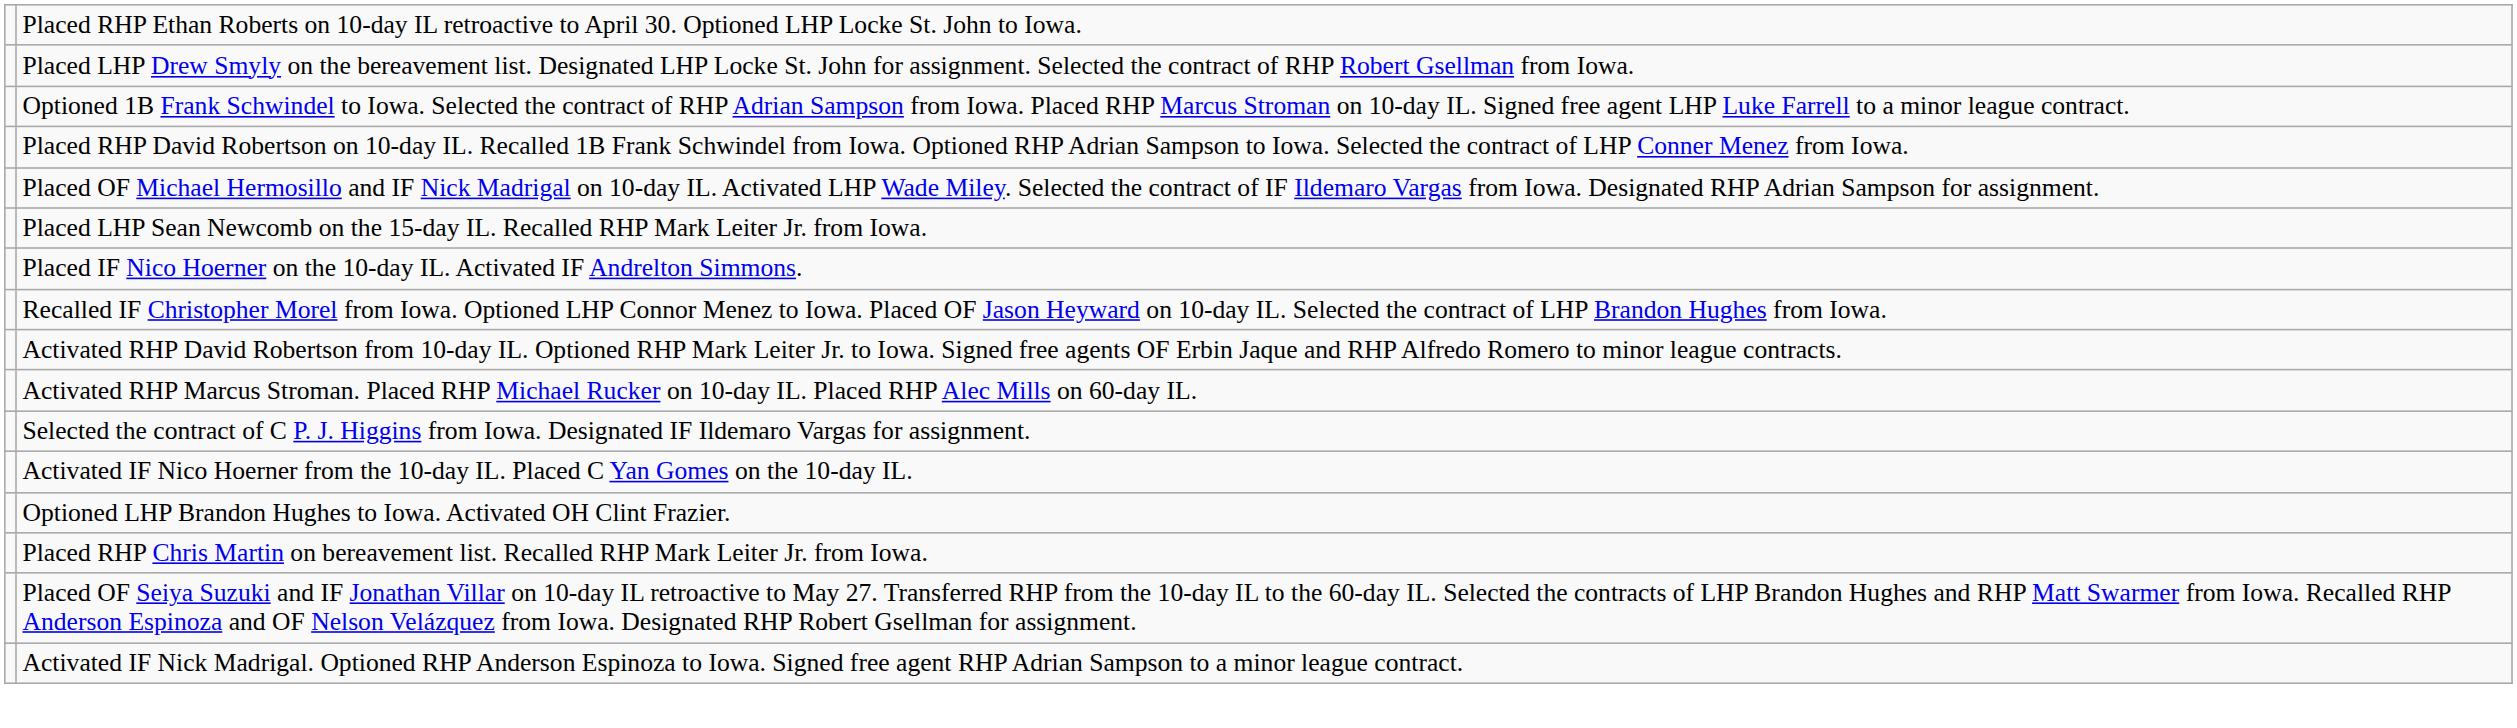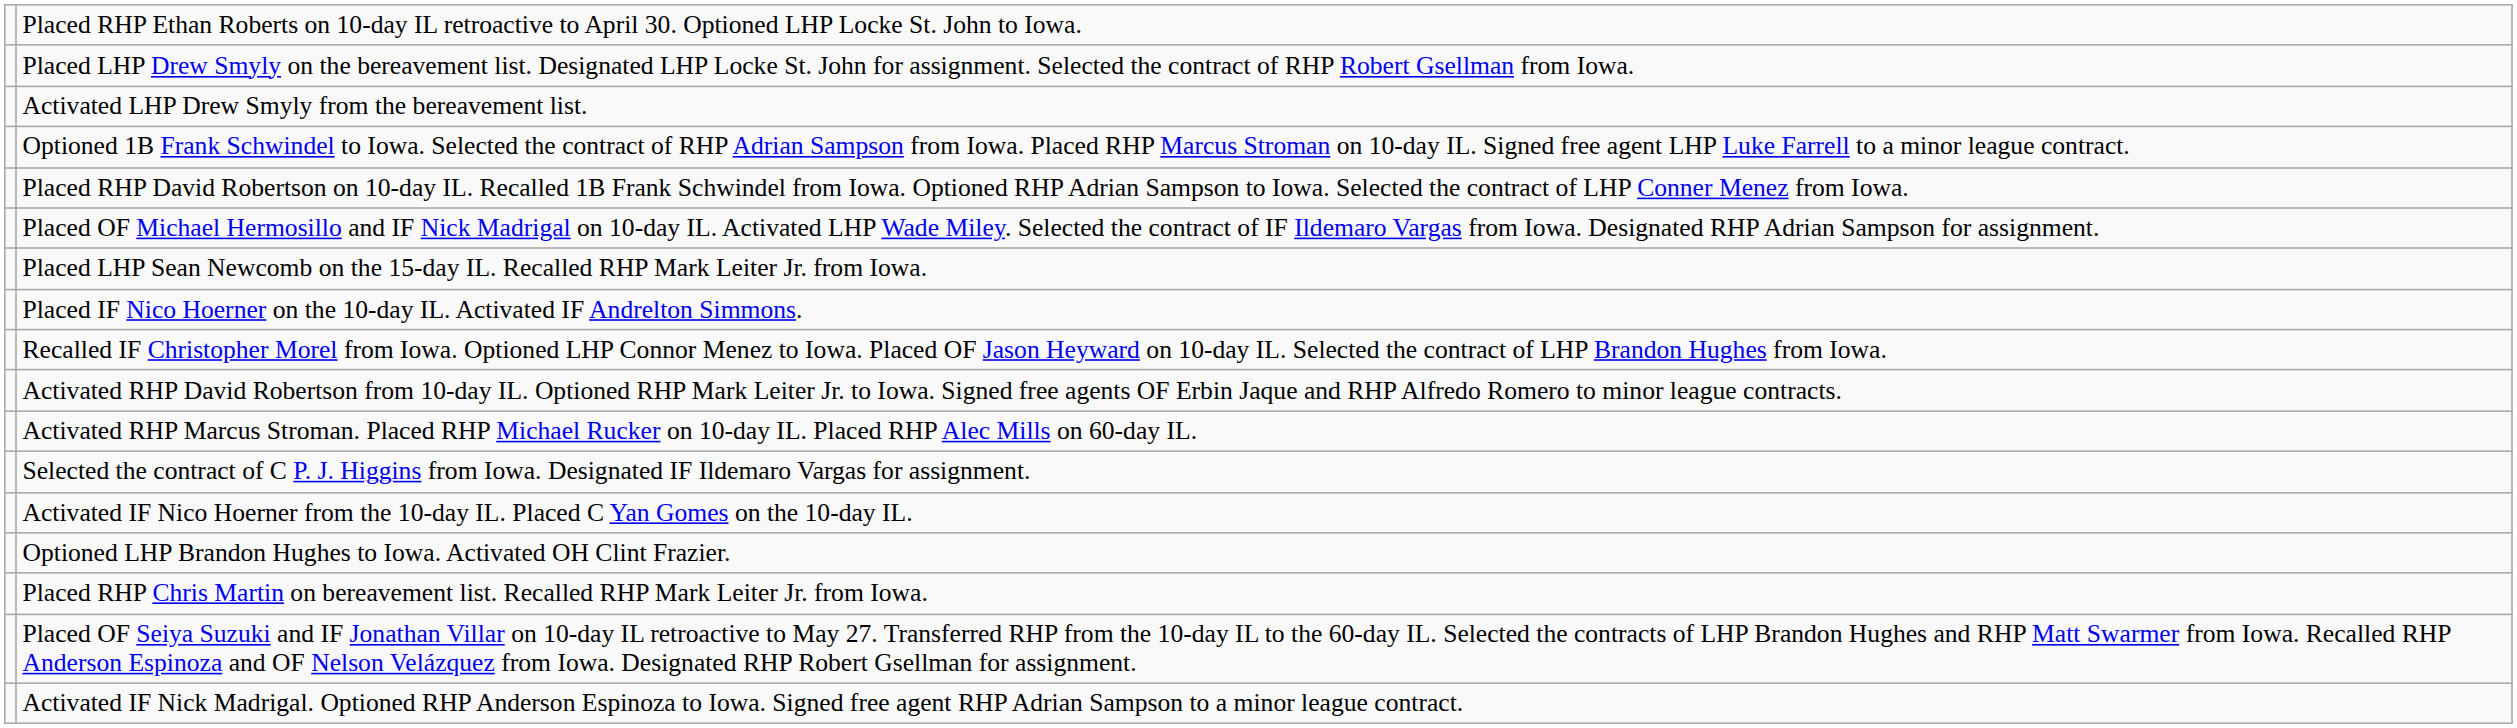 <table class="wikitable">
 <tr>
 <td></td>
 <td>Placed RHP Ethan Roberts on 10-day IL retroactive to April 30. Optioned LHP Locke St. John to Iowa.</td>
 </tr>
 <tr>
 <td></td>
 <td>Placed LHP <a href='#'>Drew Smyly</a> on the bereavement list. Designated LHP Locke St. John for assignment. Selected the contract of RHP <a href='#'>Robert Gsellman</a> from Iowa.</td>
+</tr>
+<tr>
+<td></td>
+<td>Activated LHP Drew Smyly from the bereavement list.</td>
 </tr>
 <tr>
 <td></td>
 <td>Optioned 1B <a href='#'>Frank Schwindel</a> to Iowa. Selected the contract of RHP <a href='#'>Adrian Sampson</a> from Iowa. Placed RHP <a href='#'>Marcus Stroman</a> on 10-day IL. Signed free agent LHP <a href='#'>Luke Farrell</a> to a minor league contract.</td>
 </tr>
 <tr>
 <td></td>
 <td>Placed RHP David Robertson on 10-day IL. Recalled 1B Frank Schwindel from Iowa. Optioned RHP Adrian Sampson to Iowa. Selected the contract of LHP <a href='#'>Conner Menez</a> from Iowa.</td>
 </tr>
 <tr>
 <td></td>
 <td>Placed OF <a href='#'>Michael Hermosillo</a> and IF <a href='#'>Nick Madrigal</a> on 10-day IL. Activated LHP <a href='#'>Wade Miley</a>. Selected the contract of IF <a href='#'>Ildemaro Vargas</a> from Iowa. Designated RHP Adrian Sampson for assignment.</td>
 </tr>
 <tr>
 <td></td>
 <td>Placed LHP Sean Newcomb on the 15-day IL. Recalled RHP Mark Leiter Jr. from Iowa.</td>
 </tr>
 <tr>
 <td></td>
 <td>Placed IF <a href='#'>Nico Hoerner</a> on the 10-day IL. Activated IF <a href='#'>Andrelton Simmons</a>.</td>
 </tr>
 <tr>
 <td></td>
 <td>Recalled IF <a href='#'>Christopher Morel</a> from Iowa. Optioned LHP Connor Menez to Iowa. Placed OF <a href='#'>Jason Heyward</a> on 10-day IL. Selected the contract of LHP <a href='#'>Brandon Hughes</a> from Iowa.</td>
 </tr>
 <tr>
 <td></td>
 <td>Activated RHP David Robertson from 10-day IL. Optioned RHP Mark Leiter Jr. to Iowa. Signed free agents OF Erbin Jaque and RHP Alfredo Romero to minor league contracts.</td>
 </tr>
 <tr>
 <td></td>
 <td>Activated RHP Marcus Stroman. Placed RHP <a href='#'>Michael Rucker</a> on 10-day IL.  Placed RHP <a href='#'>Alec Mills</a> on 60-day IL.</td>
 </tr>
 <tr>
 <td></td>
 <td>Selected the contract of C <a href='#'>P. J. Higgins</a> from Iowa. Designated IF Ildemaro Vargas for assignment.</td>
 </tr>
 <tr>
 <td></td>
 <td>Activated IF Nico Hoerner from the 10-day IL. Placed C <a href='#'>Yan Gomes</a> on the 10-day IL.</td>
 </tr>
 <tr>
 <td></td>
 <td>Optioned LHP Brandon Hughes to Iowa. Activated OH Clint Frazier.</td>
 </tr>
 <tr>
 <td></td>
 <td>Placed RHP <a href='#'>Chris Martin</a> on bereavement list. Recalled RHP Mark Leiter Jr. from Iowa.</td>
 </tr>
 <tr>
 <td></td>
 <td>Placed OF <a href='#'>Seiya Suzuki</a> and IF <a href='#'>Jonathan Villar</a> on 10-day IL retroactive to May 27. Transferred RHP from the 10-day IL to the 60-day IL. Selected the contracts of LHP Brandon Hughes and RHP <a href='#'>Matt Swarmer</a> from Iowa. Recalled RHP <a href='#'>Anderson Espinoza</a> and OF <a href='#'>Nelson Velázquez</a> from Iowa. Designated RHP Robert Gsellman for assignment.</td>
 </tr>
 <tr>
 <td></td>
 <td>Activated IF Nick Madrigal. Optioned RHP Anderson Espinoza to Iowa. Signed free agent RHP Adrian Sampson to a minor league contract.</td>
 </tr>
 </table>
